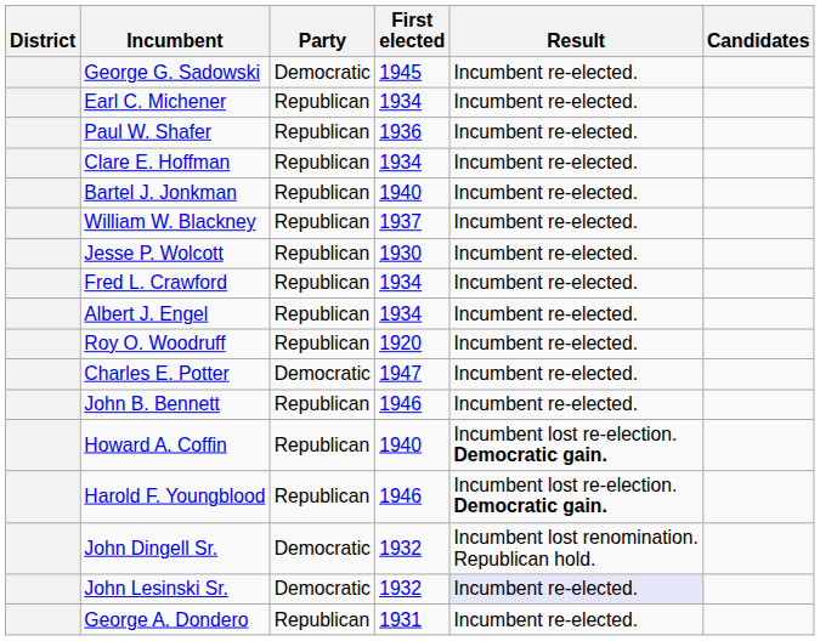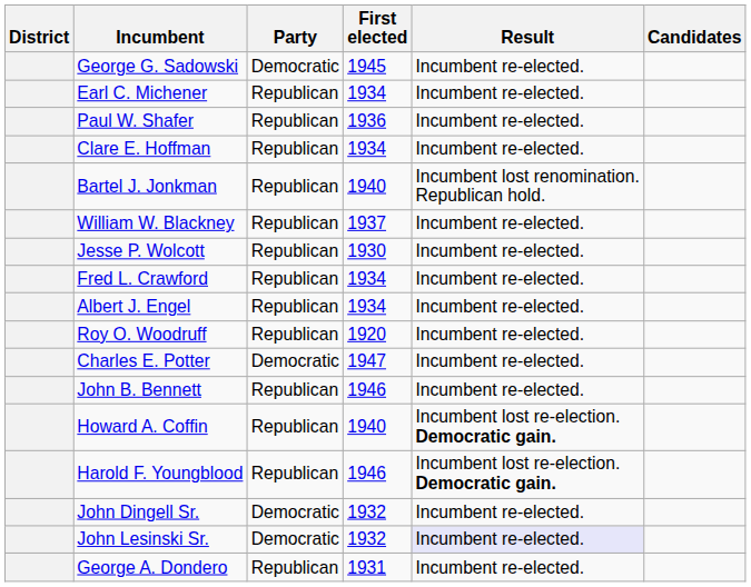 <table class=wikitable>
 <tr valign=bottom>
 <th>District</th>
 <th>Incumbent</th>
 <th>Party</th>
 <th>First<br>elected</th>
 <th>Result</th>
 <th>Candidates</th>
 </tr>
 <tr>
 <th></th>
 <td><a href='#'>George G. Sadowski</a></td>
 <td>Democratic</td>
 <td><a href='#'>1945</a></td>
 <td>Incumbent re-elected.</td>
 <td nowrap></td>
 </tr>
 <tr>
 <th></th>
 <td><a href='#'>Earl C. Michener</a></td>
 <td>Republican</td>
 <td><a href='#'>1934</a></td>
 <td>Incumbent re-elected.</td>
 <td nowrap></td>
 </tr>
 <tr>
 <th></th>
 <td><a href='#'>Paul W. Shafer</a></td>
 <td>Republican</td>
 <td><a href='#'>1936</a></td>
 <td>Incumbent re-elected.</td>
 <td nowrap></td>
 </tr>
 <tr>
 <th></th>
 <td><a href='#'>Clare E. Hoffman</a></td>
 <td>Republican</td>
 <td><a href='#'>1934</a></td>
 <td>Incumbent re-elected.</td>
 <td nowrap></td>
 </tr>
 <tr>
 <th></th>
 <td><a href='#'>Bartel J. Jonkman</a></td>
 <td>Republican</td>
 <td><a href='#'>1940</a></td>
-<td>Incumbent re-elected.</td>
+<td>Incumbent lost renomination.<br>Republican hold.</td>
 <td nowrap></td>
 </tr>
 <tr>
 <th></th>
 <td><a href='#'>William W. Blackney</a></td>
 <td>Republican</td>
 <td><a href='#'>1937</a></td>
 <td>Incumbent re-elected.</td>
 <td nowrap></td>
 </tr>
 <tr>
 <th></th>
 <td><a href='#'>Jesse P. Wolcott</a></td>
 <td>Republican</td>
 <td><a href='#'>1930</a></td>
 <td>Incumbent re-elected.</td>
 <td nowrap></td>
 </tr>
 <tr>
 <th></th>
 <td><a href='#'>Fred L. Crawford</a></td>
 <td>Republican</td>
 <td><a href='#'>1934</a></td>
 <td>Incumbent re-elected.</td>
 <td nowrap></td>
 </tr>
 <tr>
 <th></th>
 <td><a href='#'>Albert J. Engel</a></td>
 <td>Republican</td>
 <td><a href='#'>1934</a></td>
 <td>Incumbent re-elected.</td>
 <td nowrap></td>
 </tr>
 <tr>
 <th></th>
 <td><a href='#'>Roy O. Woodruff</a></td>
 <td>Republican</td>
 <td><a href='#'>1920</a></td>
 <td>Incumbent re-elected.</td>
 <td nowrap></td>
 </tr>
 <tr>
 <th></th>
 <td><a href='#'>Charles E. Potter</a></td>
 <td>Democratic</td>
 <td><a href='#'>1947</a></td>
 <td>Incumbent re-elected.</td>
 <td nowrap></td>
 </tr>
 <tr>
 <th></th>
 <td><a href='#'>John B. Bennett</a></td>
 <td>Republican</td>
 <td><a href='#'>1946</a></td>
 <td>Incumbent re-elected.</td>
 <td nowrap></td>
 </tr>
 <tr>
 <th></th>
 <td><a href='#'>Howard A. Coffin</a></td>
 <td>Republican</td>
 <td><a href='#'>1940</a></td>
 <td>Incumbent lost re-election.<br><strong>Democratic gain.</strong></td>
 <td nowrap></td>
 </tr>
 <tr>
 <th></th>
 <td><a href='#'>Harold F. Youngblood</a></td>
 <td>Republican</td>
 <td><a href='#'>1946</a></td>
 <td>Incumbent lost re-election.<br><strong>Democratic gain.</strong></td>
 <td nowrap></td>
 </tr>
 <tr>
 <th></th>
 <td><a href='#'>John Dingell Sr.</a></td>
 <td>Democratic</td>
 <td><a href='#'>1932</a></td>
-<td>Incumbent lost renomination.<br>Republican hold.</td>
+<td>Incumbent re-elected.</td>
 <td nowrap></td>
 </tr>
 <tr>
 <th></th>
 <td><a href='#'>John Lesinski Sr.</a></td>
 <td>Democratic</td>
 <td><a href='#'>1932</a></td>
 <td style="background: lavender;">Incumbent re-elected.</td>
 <td nowrap></td>
 </tr>
 <tr>
 <th></th>
 <td><a href='#'>George A. Dondero</a></td>
 <td>Republican</td>
 <td><a href='#'>1931</a></td>
 <td>Incumbent re-elected.</td>
 <td nowrap></td>
 </tr>
 </table>
